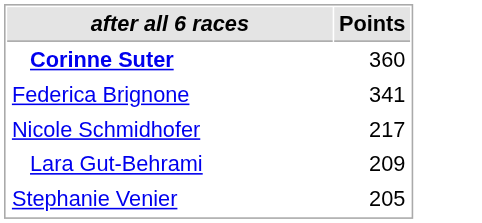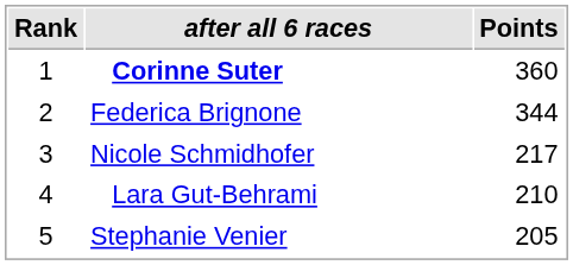 <table cellspacing="1" cellpadding="3" style="border:1px solid #aaa; font-size:86%;">
 <tr style="background:#e4e4e4;">
+<th style="border-bottom:1px solid #aaa; width:10px;">Rank</th>
 <th style="border-bottom:1px solid #aaa; width:200px; white-space:nowrap;"><em>after all 6 races</em></th>
 <th style="border-bottom:1px solid #aaa; width:20px;">Points</th>
 </tr>
 <tr>
+<td style="text-align:center;">1</td>
 <td><strong>   <a href='#'>Corinne Suter</a></strong></td>
 <td align="right">360</td>
 </tr>
 <tr>
+<td style="text-align:center;">2</td>
 <td> <a href='#'>Federica Brignone</a></td>
-<td align="right">341</td>
+<td align="right">344</td>
 </tr>
 <tr>
+<td style="text-align:center;">3</td>
 <td> <a href='#'>Nicole Schmidhofer</a></td>
 <td align="right">217</td>
 </tr>
 <tr>
+<td style="text-align:center;">4</td>
 <td>   <a href='#'>Lara Gut-Behrami</a></td>
-<td align="right">209</td>
+<td align="right">210</td>
 </tr>
 <tr>
+<td style="text-align:center;">5</td>
 <td> <a href='#'>Stephanie Venier</a></td>
 <td align="right">205</td>
 </tr>
 </table>
